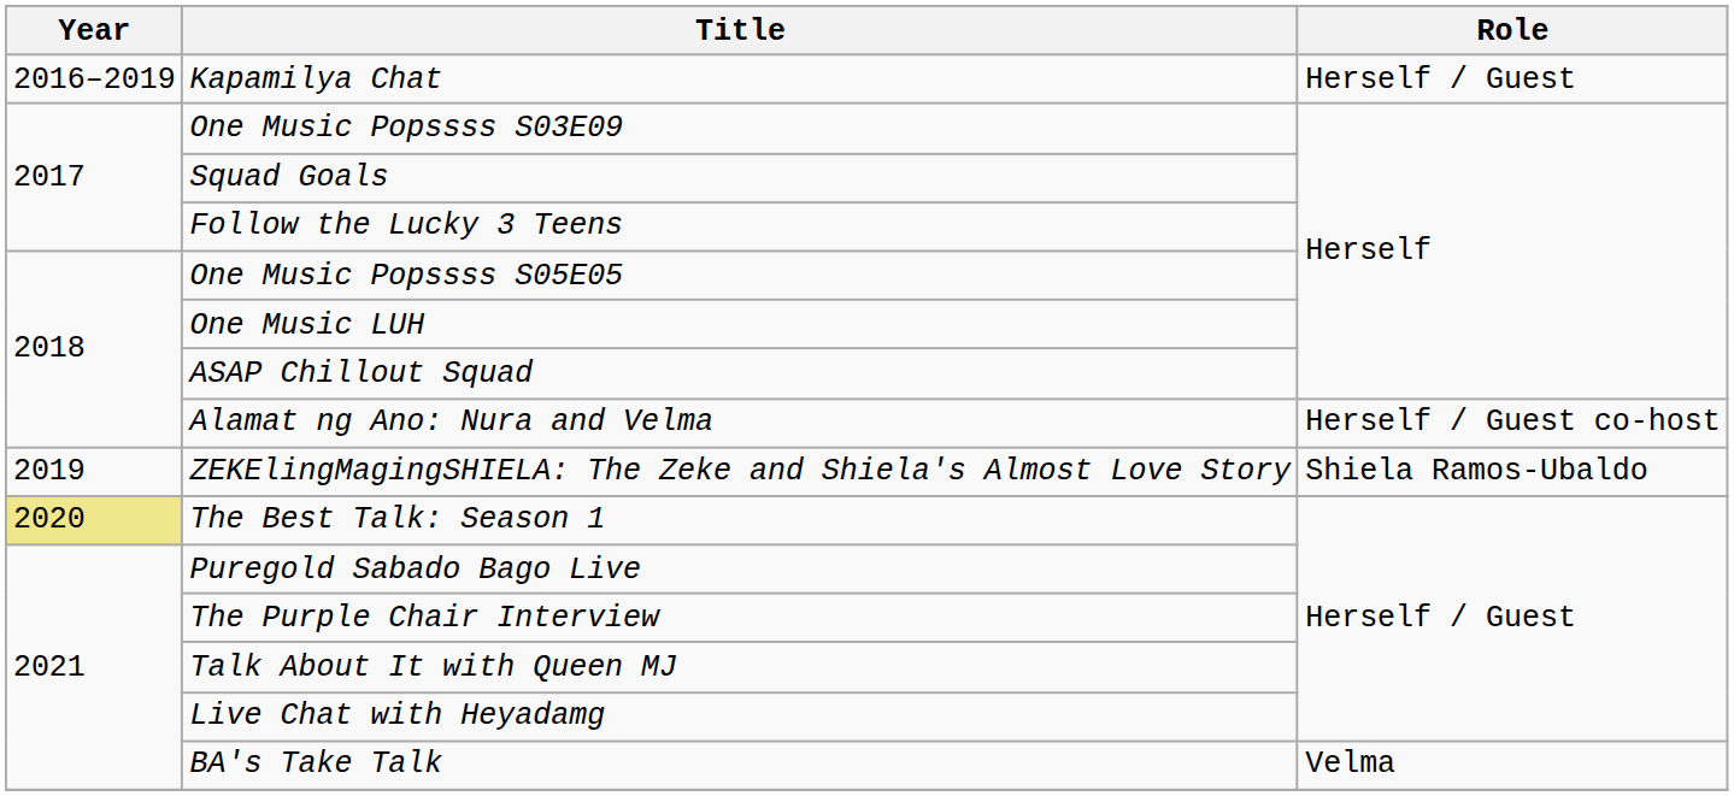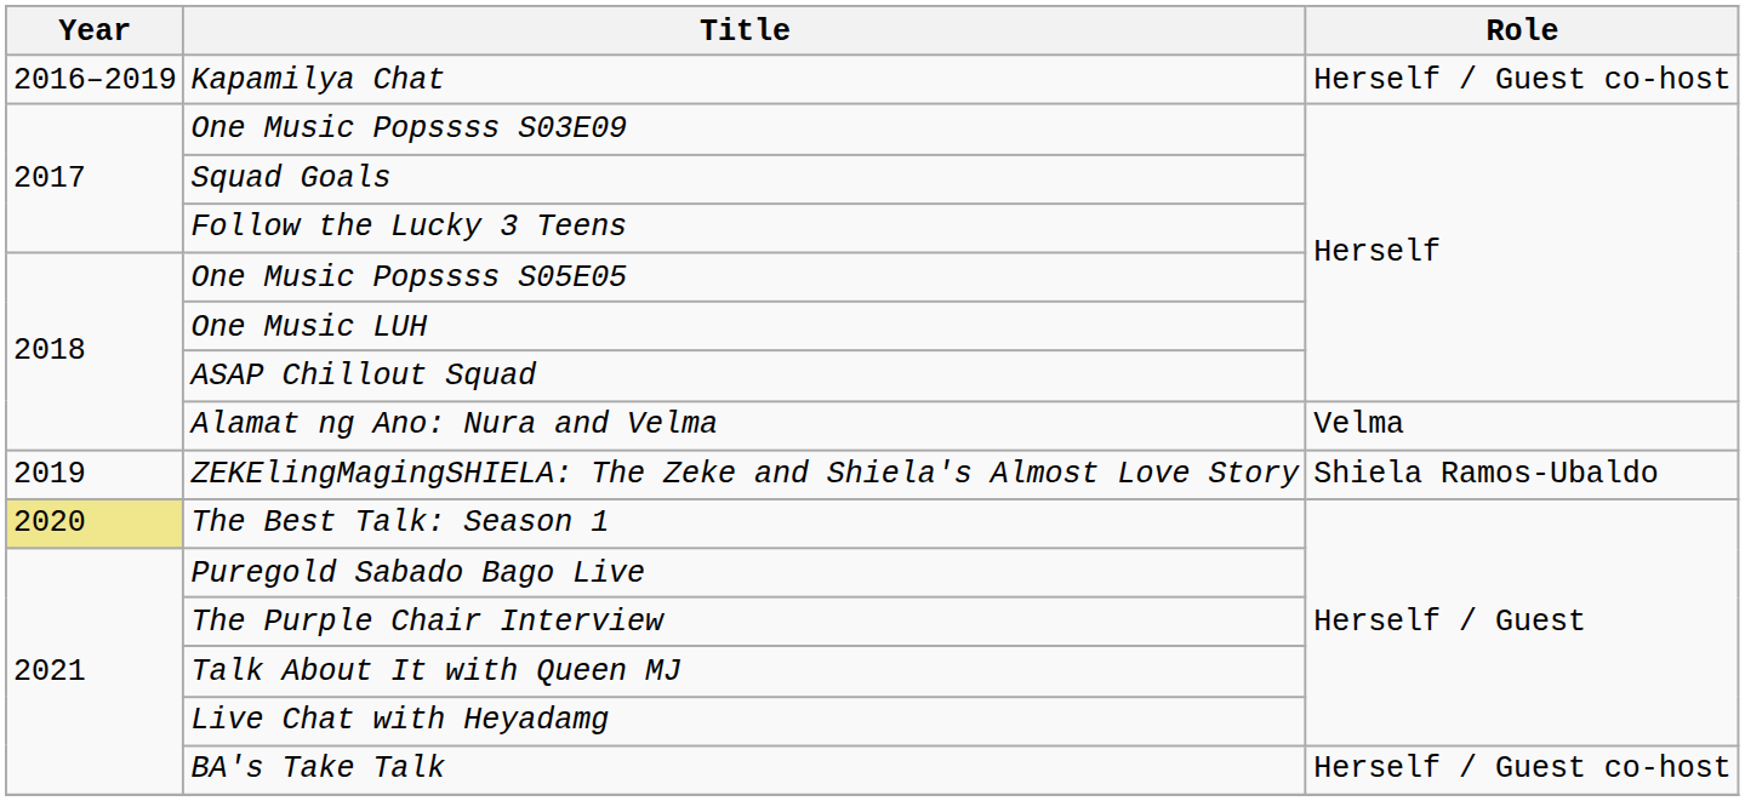 <table class="wikitable sortable">
 <tr>
 <th>Year</th>
 <th>Title</th>
 <th>Role</th>
 </tr>
 <tr>
 <td>2016–2019</td>
 <td><em>Kapamilya Chat</em></td>
-<td>Herself / Guest</td>
+<td>Herself / Guest co-host</td>
 </tr>
 <tr>
 <td rowspan=3>2017</td>
 <td><em>One Music Popssss S03E09</em></td>
 <td rowspan="6">Herself</td>
 </tr>
 <tr>
 <td><em>Squad Goals</em></td>
 </tr>
 <tr>
 <td><em>Follow the Lucky 3 Teens</em></td>
 </tr>
 <tr>
 <td rowspan=4>2018</td>
 <td><em>One Music Popssss S05E05</em></td>
 </tr>
 <tr>
 <td><em>One Music LUH</em></td>
 </tr>
 <tr>
 <td><em>ASAP Chillout Squad</em></td>
 </tr>
 <tr>
 <td><em>Alamat ng Ano: Nura and Velma</em></td>
-<td>Herself / Guest co-host</td>
+<td>Velma</td>
 </tr>
 <tr>
 <td>2019</td>
 <td><em>ZEKElingMagingSHIELA: The Zeke and Shiela's Almost Love Story</em></td>
 <td>Shiela Ramos-Ubaldo</td>
 </tr>
 <tr>
 <td style="background: khaki;">2020</td>
 <td><em>The Best Talk: Season 1</em></td>
 <td rowspan="5">Herself / Guest</td>
 </tr>
 <tr>
 <td rowspan="5">2021</td>
 <td><em>Puregold Sabado Bago Live</em></td>
 </tr>
 <tr>
 <td><em>The Purple Chair Interview</em></td>
 </tr>
 <tr>
 <td><em>Talk About It with Queen MJ</em></td>
 </tr>
 <tr>
 <td><em>Live Chat with Heyadamg</em></td>
 </tr>
 <tr>
 <td><em>BA's Take Talk</em></td>
-<td>Velma</td>
+<td>Herself / Guest co-host</td>
 </tr>
 <tr>
 </tr>
 </table>
